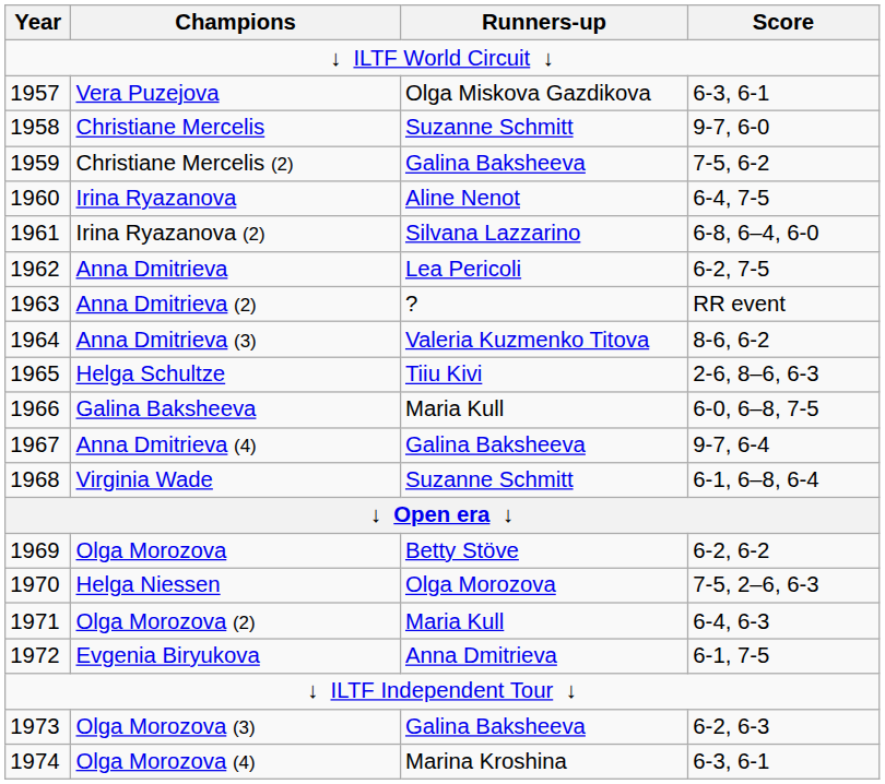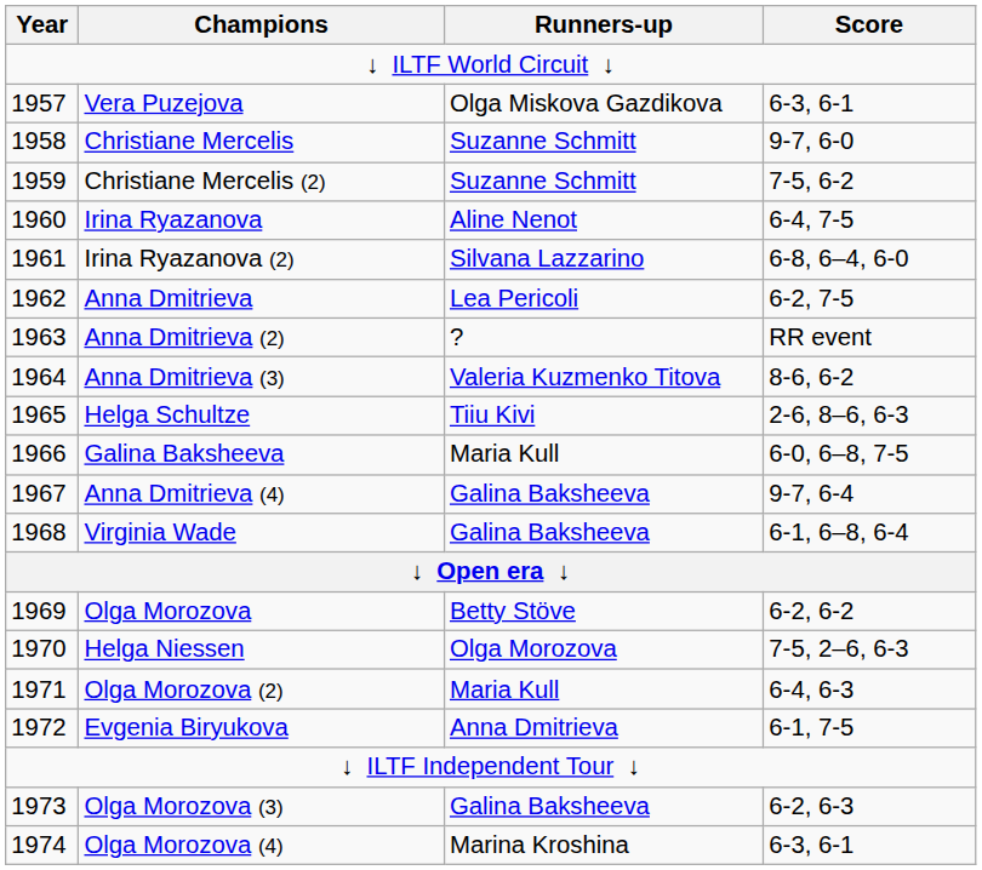 <table class="wikitable sortable">
 <tr>
 <th style="width:40px">Year</th>
 <th style="width:230px">Champions</th>
 <th style="width:200px">Runners-up</th>
 <th style="width:130px" class="unsortable">Score</th>
 </tr>
 <tr>
 <td colspan=4 align=center>↓  <a href='#'>ILTF World Circuit</a>  ↓</td>
 </tr>
 <tr>
 <td>1957</td>
 <td> <a href='#'>Vera Puzejova</a></td>
 <td> Olga Miskova Gazdikova</td>
 <td>6-3, 6-1</td>
 </tr>
 <tr>
 <td>1958</td>
 <td> <a href='#'>Christiane Mercelis</a></td>
 <td> <a href='#'>Suzanne Schmitt</a></td>
 <td>9-7, 6-0</td>
 </tr>
 <tr>
 <td>1959</td>
 <td> Christiane Mercelis <small>(2)</small></td>
-<td> <a href='#'>Galina Baksheeva</a></td>
+<td> <a href='#'>Suzanne Schmitt</a></td>
 <td>7-5, 6-2</td>
 </tr>
 <tr>
 <td>1960</td>
 <td> <a href='#'>Irina Ryazanova</a></td>
 <td> <a href='#'>Aline Nenot</a></td>
 <td>6-4, 7-5</td>
 </tr>
 <tr>
 <td>1961</td>
 <td> Irina Ryazanova <small>(2)</small></td>
 <td> <a href='#'>Silvana Lazzarino</a></td>
 <td>6-8, 6–4, 6-0</td>
 </tr>
 <tr>
 <td>1962</td>
 <td> <a href='#'>Anna Dmitrieva</a></td>
 <td> <a href='#'>Lea Pericoli</a></td>
 <td>6-2, 7-5</td>
 </tr>
 <tr>
 <td>1963</td>
 <td> <a href='#'>Anna Dmitrieva</a> <small>(2)</small></td>
 <td>?</td>
 <td>RR event</td>
 </tr>
 <tr>
 <td>1964</td>
 <td> <a href='#'>Anna Dmitrieva</a> <small>(3)</small></td>
 <td> <a href='#'>Valeria Kuzmenko Titova</a></td>
 <td>8-6, 6-2</td>
 </tr>
 <tr>
 <td>1965</td>
 <td> <a href='#'>Helga Schultze</a></td>
 <td> <a href='#'>Tiiu Kivi</a></td>
 <td>2-6, 8–6, 6-3</td>
 </tr>
 <tr>
 <td>1966</td>
 <td> <a href='#'>Galina Baksheeva</a></td>
 <td> Maria Kull</td>
 <td>6-0, 6–8, 7-5</td>
 </tr>
 <tr>
 <td>1967</td>
 <td> <a href='#'>Anna Dmitrieva</a> <small>(4)</small></td>
 <td> <a href='#'>Galina Baksheeva</a></td>
 <td>9-7, 6-4</td>
 </tr>
 <tr>
 <td>1968</td>
 <td> <a href='#'>Virginia Wade</a></td>
-<td> <a href='#'>Suzanne Schmitt</a></td>
+<td> <a href='#'>Galina Baksheeva</a></td>
 <td>6-1, 6–8, 6-4</td>
 </tr>
 <tr>
 <th colspan=4 align=center>↓  <a href='#'>Open era</a>  ↓</th>
 </tr>
 <tr>
 <td>1969</td>
 <td> <a href='#'>Olga Morozova</a></td>
 <td> <a href='#'>Betty Stöve</a></td>
 <td>6-2, 6-2</td>
 </tr>
 <tr>
 <td>1970</td>
 <td> <a href='#'>Helga Niessen</a></td>
 <td> <a href='#'>Olga Morozova</a></td>
 <td>7-5, 2–6, 6-3</td>
 </tr>
 <tr>
 <td>1971</td>
 <td> <a href='#'>Olga Morozova</a> <small>(2)</small></td>
 <td> <a href='#'>Maria Kull</a></td>
 <td>6-4, 6-3</td>
 </tr>
 <tr>
 <td>1972</td>
 <td> <a href='#'>Evgenia Biryukova</a></td>
 <td> <a href='#'>Anna Dmitrieva</a></td>
 <td>6-1, 7-5</td>
 </tr>
 <tr>
 <td colspan=4 align=center>↓  <a href='#'>ILTF Independent Tour</a>  ↓</td>
 </tr>
 <tr>
 <td>1973</td>
 <td> <a href='#'>Olga Morozova</a> <small>(3)</small></td>
 <td><a href='#'>Galina Baksheeva</a></td>
 <td>6-2, 6-3</td>
 </tr>
 <tr>
 <td>1974</td>
 <td> <a href='#'>Olga Morozova</a> <small>(4)</small></td>
 <td> Marina Kroshina</td>
 <td>6-3, 6-1</td>
 </tr>
 </table>
